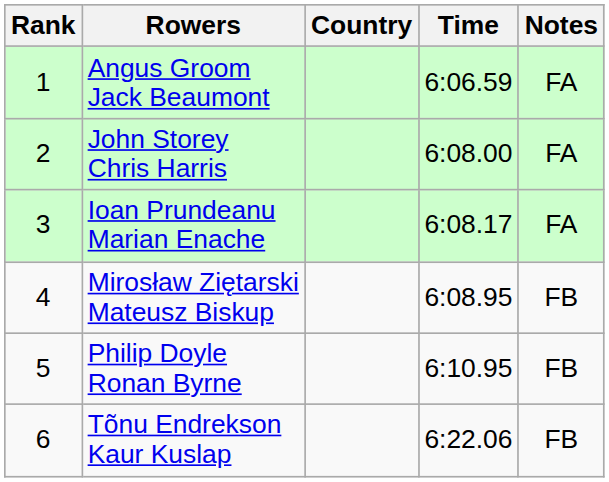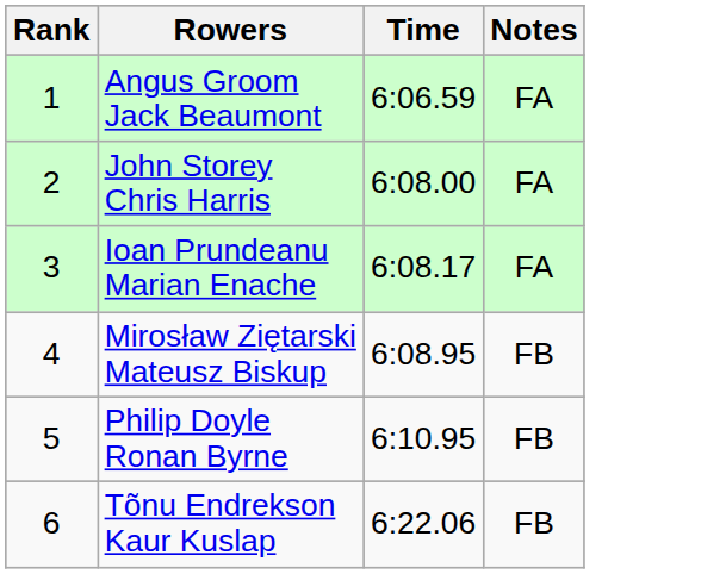 <table class="wikitable" style="text-align:center">
 <tr>
 <th>Rank</th>
 <th>Rowers</th>
-<th>Country</th>
 <th>Time</th>
 <th>Notes</th>
 </tr>
 <tr bgcolor=ccffcc>
 <td>1</td>
 <td align="left"><a href='#'>Angus Groom</a><br><a href='#'>Jack Beaumont</a></td>
-<td align="left"></td>
 <td>6:06.59</td>
 <td>FA</td>
 </tr>
 <tr bgcolor=ccffcc>
 <td>2</td>
 <td align="left"><a href='#'>John Storey</a><br><a href='#'>Chris Harris</a></td>
-<td align="left"></td>
 <td>6:08.00</td>
 <td>FA</td>
 </tr>
 <tr bgcolor=ccffcc>
 <td>3</td>
 <td align="left"><a href='#'>Ioan Prundeanu</a><br><a href='#'>Marian Enache</a></td>
-<td align="left"></td>
 <td>6:08.17</td>
 <td>FA</td>
 </tr>
 <tr>
 <td>4</td>
 <td align="left"><a href='#'>Mirosław Ziętarski</a><br><a href='#'>Mateusz Biskup</a></td>
-<td align="left"></td>
 <td>6:08.95</td>
 <td>FB</td>
 </tr>
 <tr>
 <td>5</td>
 <td align="left"><a href='#'>Philip Doyle</a><br><a href='#'>Ronan Byrne</a></td>
-<td align="left"></td>
 <td>6:10.95</td>
 <td>FB</td>
 </tr>
 <tr>
 <td>6</td>
 <td align="left"><a href='#'>Tõnu Endrekson</a><br><a href='#'>Kaur Kuslap</a></td>
-<td align="left"></td>
 <td>6:22.06</td>
 <td>FB</td>
 </tr>
 </table>
